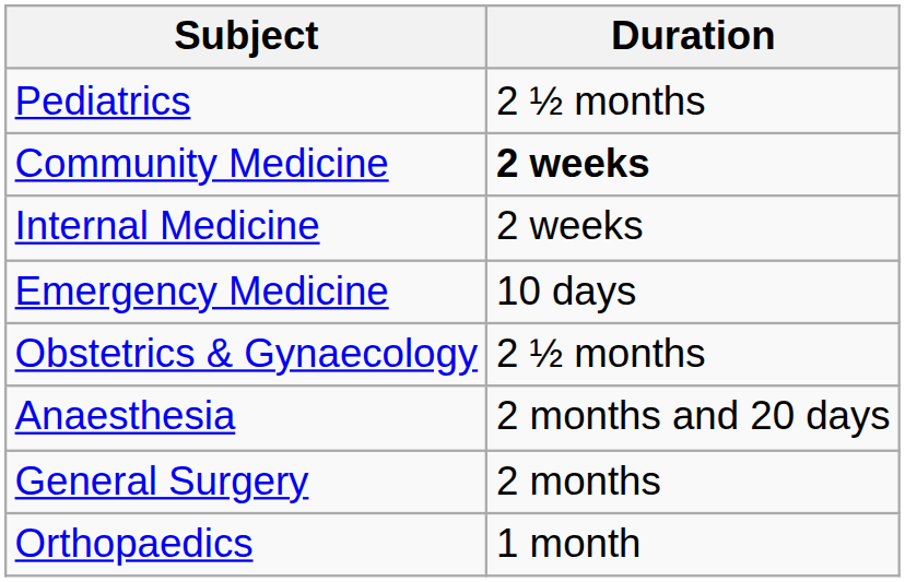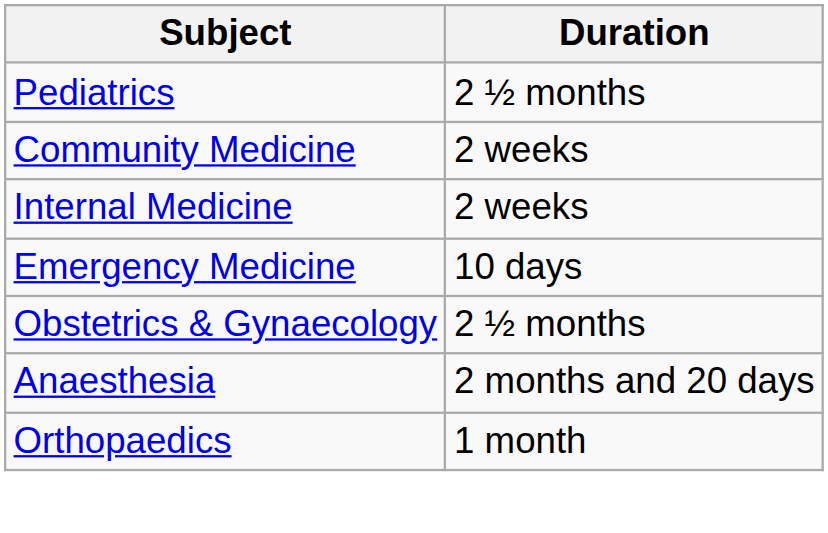 <table class="wikitable">
 <tr>
 <th>Subject</th>
 <th>Duration</th>
 </tr>
 <tr>
 <td><a href='#'>Pediatrics</a></td>
 <td>2 ½ months</td>
 </tr>
 <tr>
 <td><a href='#'>Community Medicine</a></td>
-<td><strong>2 weeks</strong></td>
+<td>2 weeks</td>
 </tr>
 <tr>
 <td><a href='#'>Internal Medicine</a></td>
 <td>2 weeks</td>
 </tr>
 <tr>
 <td><a href='#'>Emergency Medicine</a></td>
 <td>10 days</td>
 </tr>
 <tr>
 <td><a href='#'>Obstetrics & Gynaecology</a></td>
 <td>2 ½ months</td>
 </tr>
 <tr>
 <td><a href='#'>Anaesthesia</a></td>
 <td>2 months and 20 days</td>
 </tr>
 <tr>
-<td><a href='#'>General Surgery</a></td>
-<td>2 months</td>
-</tr>
-<tr>
 <td><a href='#'>Orthopaedics</a></td>
 <td>1 month</td>
 </tr>
 </table>
